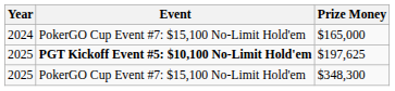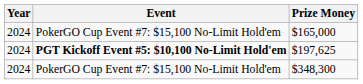 <table class="wikitable">
 <tr>
 <th>Year</th>
 <th>Event</th>
 <th>Prize Money</th>
 </tr>
 <tr>
 <td>2024</td>
 <td>PokerGO Cup Event #7: $15,100 No-Limit Hold'em</td>
 <td>$165,000</td>
 </tr>
 <tr>
-<td>2025</td>
+<td>2024</td>
 <td><strong>PGT Kickoff Event #5: $10,100 No-Limit Hold'em</strong></td>
 <td>$197,625</td>
 </tr>
 <tr>
-<td>2025</td>
+<td>2024</td>
 <td>PokerGO Cup Event #7: $15,100 No-Limit Hold'em</td>
 <td>$348,300</td>
 </tr>
 </table>
